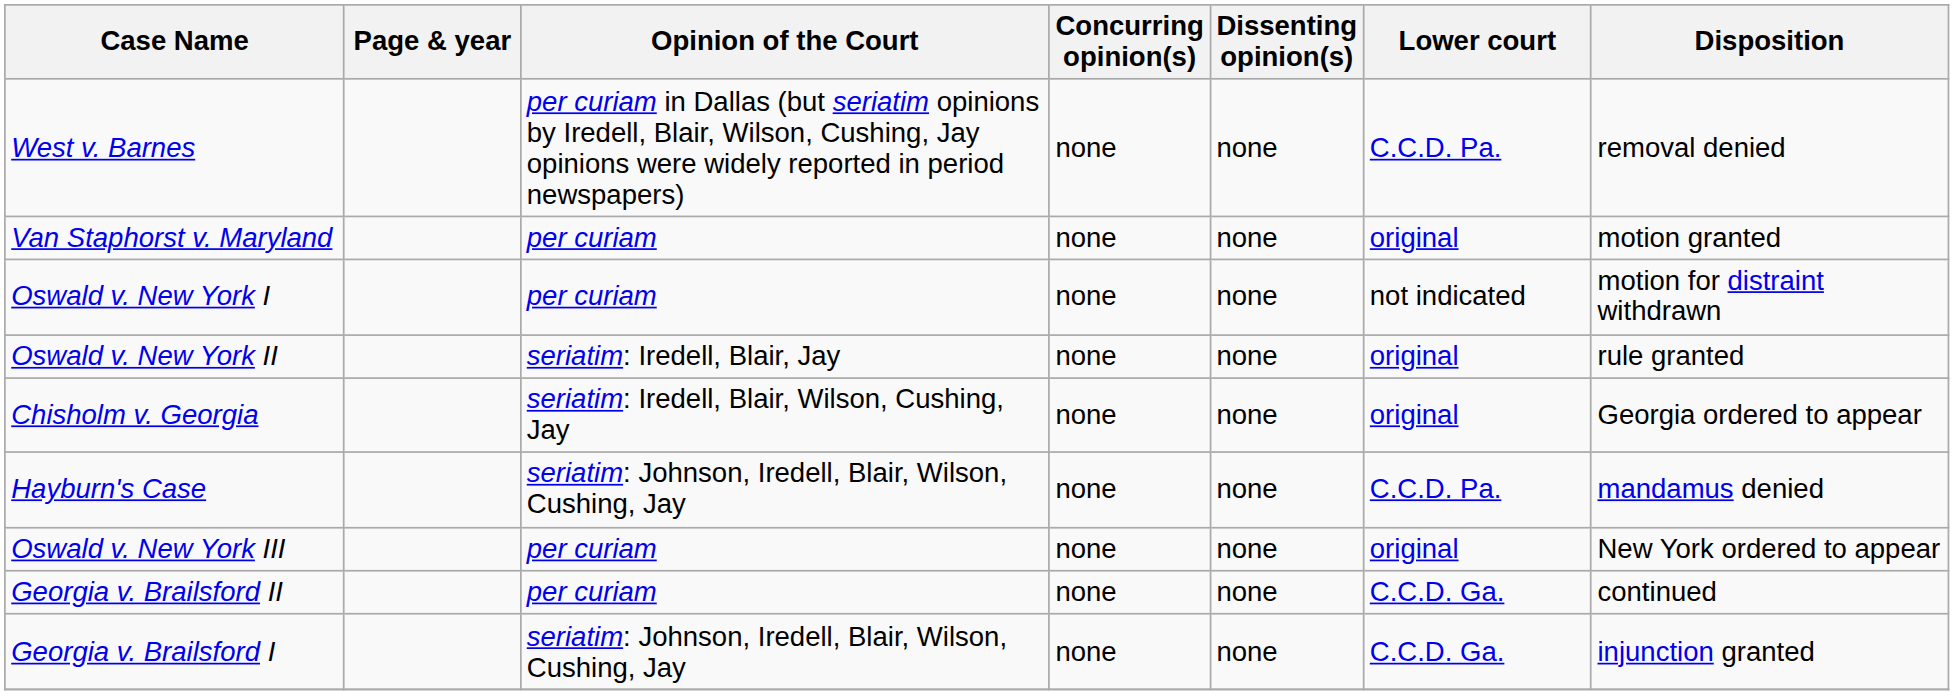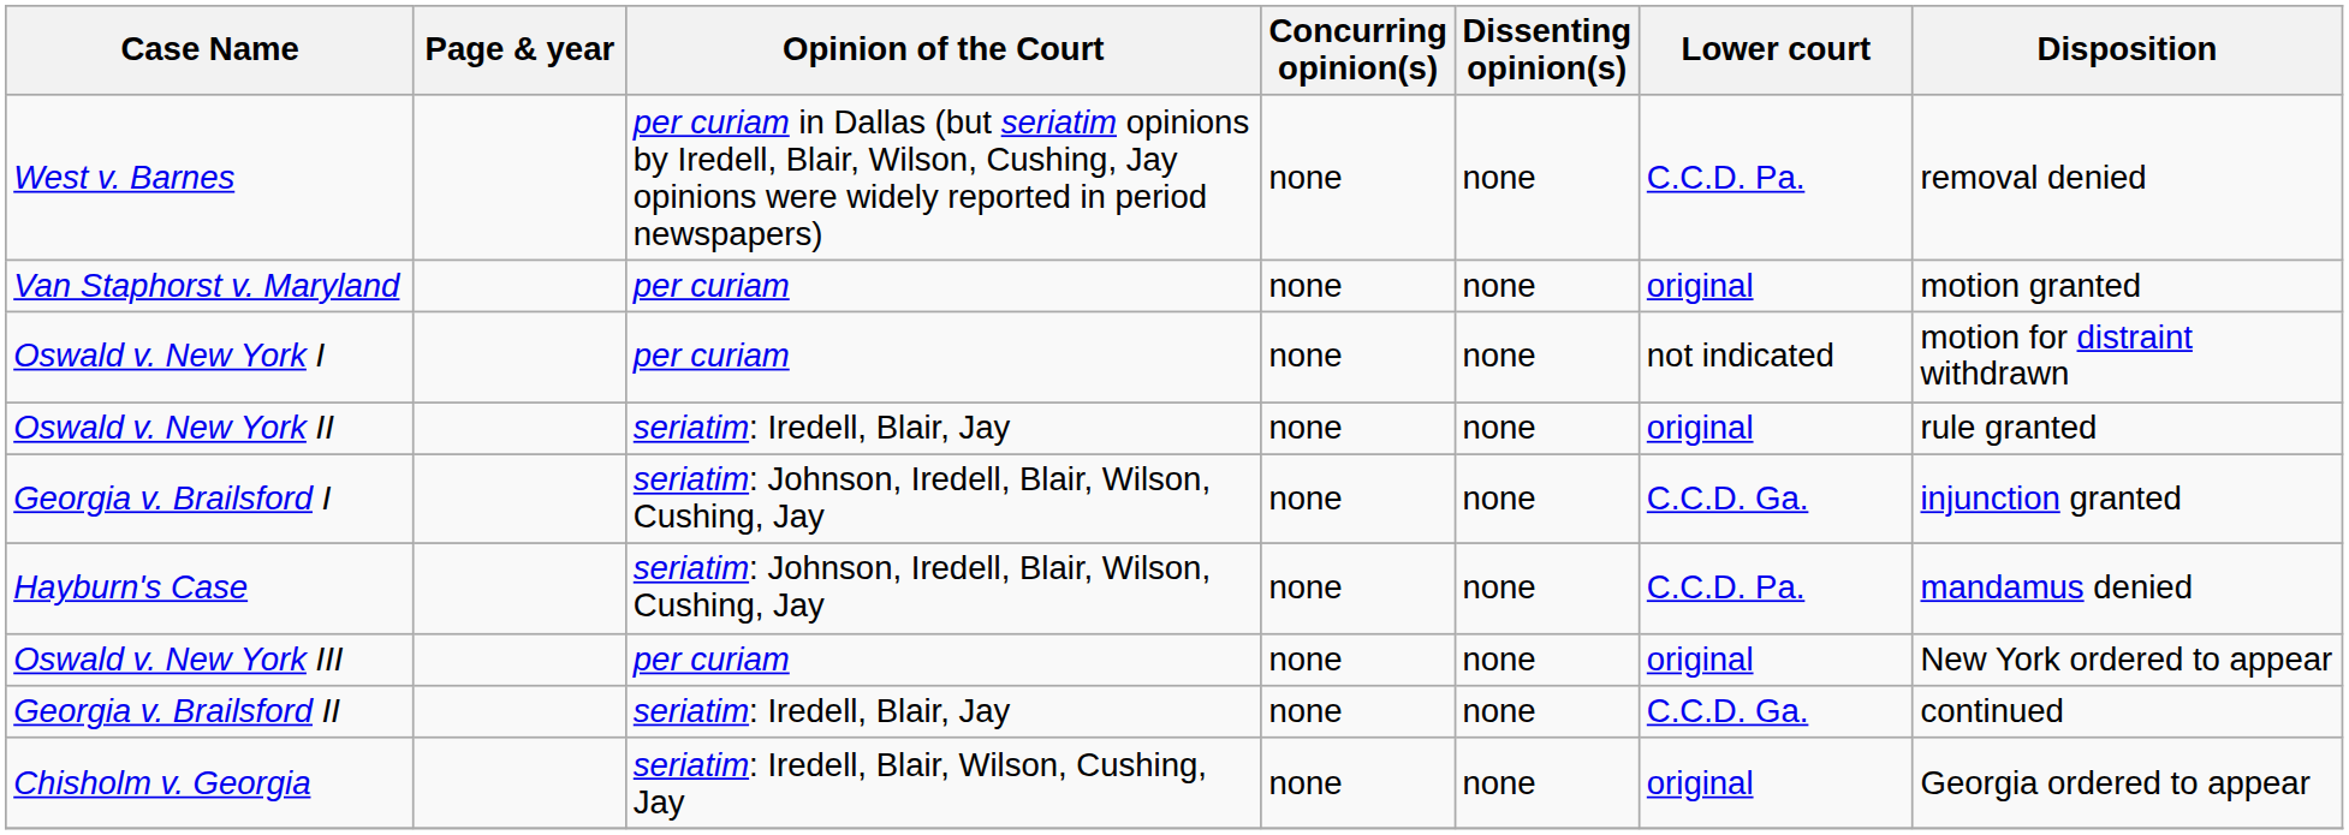 <table class="wikitable sortable">
 <tr>
 <th scope="col" style="width: 190px;">Case Name</th>
 <th scope="col" style="width: 95px;">Page & year</th>
 <th scope="col" style="width: 300px;">Opinion of the Court</th>
 <th scope="col" style="width: 10px;">Concurring opinion(s)</th>
 <th scope="col" style="width: 10px;">Dissenting opinion(s)</th>
 <th scope="col" style="width: 125px;">Lower court</th>
 <th scope="col" style="width: 200px;">Disposition</th>
 </tr>
 <tr>
 <td><em><a href='#'>West v. Barnes</a></em></td>
 <td align="Right"></td>
 <td><em><a href='#'>per curiam</a></em> in Dallas (but <em><a href='#'>seriatim</a></em> opinions by Iredell, Blair, Wilson, Cushing, Jay opinions were widely reported in period newspapers)</td>
 <td>none</td>
 <td>none</td>
 <td><a href='#'>C.C.D. Pa.</a></td>
 <td>removal denied</td>
 </tr>
 <tr>
 <td><em><a href='#'>Van Staphorst v. Maryland</a></em></td>
 <td align="Right"></td>
 <td><em><a href='#'>per curiam</a></em></td>
 <td>none</td>
 <td>none</td>
 <td><a href='#'>original</a></td>
 <td>motion granted</td>
 </tr>
 <tr>
 <td><em><a href='#'>Oswald v. New York</a> I</em></td>
 <td align="Right"></td>
 <td><em><a href='#'>per curiam</a></em></td>
 <td>none</td>
 <td>none</td>
 <td>not indicated</td>
 <td>motion for <a href='#'>distraint</a> withdrawn</td>
 </tr>
 <tr>
 <td><em><a href='#'>Oswald v. New York</a> II</em></td>
 <td align="Right"></td>
 <td><em><a href='#'>seriatim</a></em>: Iredell, Blair, Jay</td>
 <td>none</td>
 <td>none</td>
 <td><a href='#'>original</a></td>
 <td>rule granted</td>
 </tr>
 <tr>
-<td><em><a href='#'>Chisholm v. Georgia</a></em></td>
+<td><em><a href='#'>Georgia v. Brailsford</a> I</em></td>
 <td align="Right"></td>
-<td><em><a href='#'>seriatim</a></em>: Iredell, Blair, Wilson, Cushing, Jay</td>
+<td><em><a href='#'>seriatim</a></em>: Johnson, Iredell, Blair, Wilson, Cushing, Jay</td>
 <td>none</td>
 <td>none</td>
-<td><a href='#'>original</a></td>
-<td>Georgia ordered to appear</td>
+<td><a href='#'>C.C.D. Ga.</a></td>
+<td><a href='#'>injunction</a> granted</td>
 </tr>
 <tr>
 <td><em><a href='#'>Hayburn's Case</a></em></td>
 <td align="Right"></td>
 <td><em><a href='#'>seriatim</a></em>: Johnson, Iredell, Blair, Wilson, Cushing, Jay</td>
 <td>none</td>
 <td>none</td>
 <td><a href='#'>C.C.D. Pa.</a></td>
 <td><a href='#'>mandamus</a> denied</td>
 </tr>
 <tr>
 <td><em><a href='#'>Oswald v. New York</a> III</em></td>
 <td align="Right"></td>
 <td><em><a href='#'>per curiam</a></em></td>
 <td>none</td>
 <td>none</td>
 <td><a href='#'>original</a></td>
 <td>New York ordered to appear</td>
 </tr>
 <tr>
 <td><em><a href='#'>Georgia v. Brailsford</a> II</em></td>
 <td align="Right"></td>
-<td><em><a href='#'>per curiam</a></em></td>
+<td><em><a href='#'>seriatim</a></em>: Iredell, Blair, Jay</td>
 <td>none</td>
 <td>none</td>
 <td><a href='#'>C.C.D. Ga.</a></td>
 <td>continued</td>
 </tr>
 <tr>
-<td><em><a href='#'>Georgia v. Brailsford</a> I</em></td>
+<td><em><a href='#'>Chisholm v. Georgia</a></em></td>
 <td align="Right"></td>
-<td><em><a href='#'>seriatim</a></em>: Johnson, Iredell, Blair, Wilson, Cushing, Jay</td>
+<td><em><a href='#'>seriatim</a></em>: Iredell, Blair, Wilson, Cushing, Jay</td>
 <td>none</td>
 <td>none</td>
-<td><a href='#'>C.C.D. Ga.</a></td>
-<td><a href='#'>injunction</a> granted</td>
+<td><a href='#'>original</a></td>
+<td>Georgia ordered to appear</td>
 </tr>
 <tr>
 </tr>
 </table>
